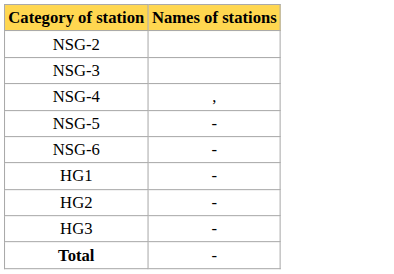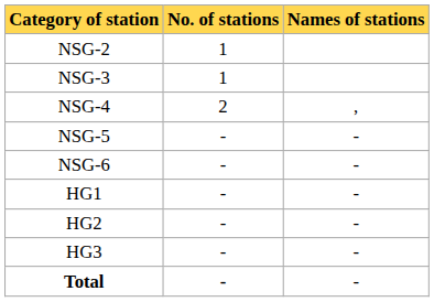 <table class="wikitable sortable" style="background:#fff;">
 <tr>
 <th style="background:#ffd750;" !>Category of station</th>
+<th style="background:#ffd750;" !>No. of stations</th>
 <th style="background:#ffd750;" !>Names of stations</th>
 </tr>
 <tr>
 <td style="text-align:center;">NSG-2</td>
+<td style="text-align:center;">1</td>
 <td style="text-align:center;"></td>
 </tr>
 <tr>
 <td style="text-align:center;">NSG-3</td>
+<td style="text-align:center;">1</td>
 <td style="text-align:center;"><br></td>
 </tr>
 <tr>
 <td style="text-align:center;">NSG-4</td>
+<td style="text-align:center;">2</td>
 <td style="text-align:center;">,</td>
 </tr>
 <tr>
 <td style="text-align:center;">NSG-5</td>
 <td style="text-align:center;">-</td>
+<td style="text-align:center;">-</td>
 </tr>
 <tr>
 <td style="text-align:center;">NSG-6</td>
+<td style="text-align:center;">-</td>
 <td style="text-align:center;">-</td>
 </tr>
 <tr>
 <td style="text-align:center;">HG1</td>
 <td style="text-align:center;">-</td>
+<td style="text-align:center;">-</td>
 </tr>
 <tr>
 <td style="text-align:center;">HG2</td>
+<td style="text-align:center;">-</td>
 <td style="text-align:center;">-</td>
 </tr>
 <tr>
 <td style="text-align:center;">HG3</td>
 <td style="text-align:center;">-</td>
+<td style="text-align:center;">-</td>
 </tr>
 <tr>
 <td style="text-align:center;"><strong>Total</strong></td>
+<td style="text-align:center;"><strong>-</strong></td>
 <td style="text-align:center;">-</td>
 </tr>
 </table>
